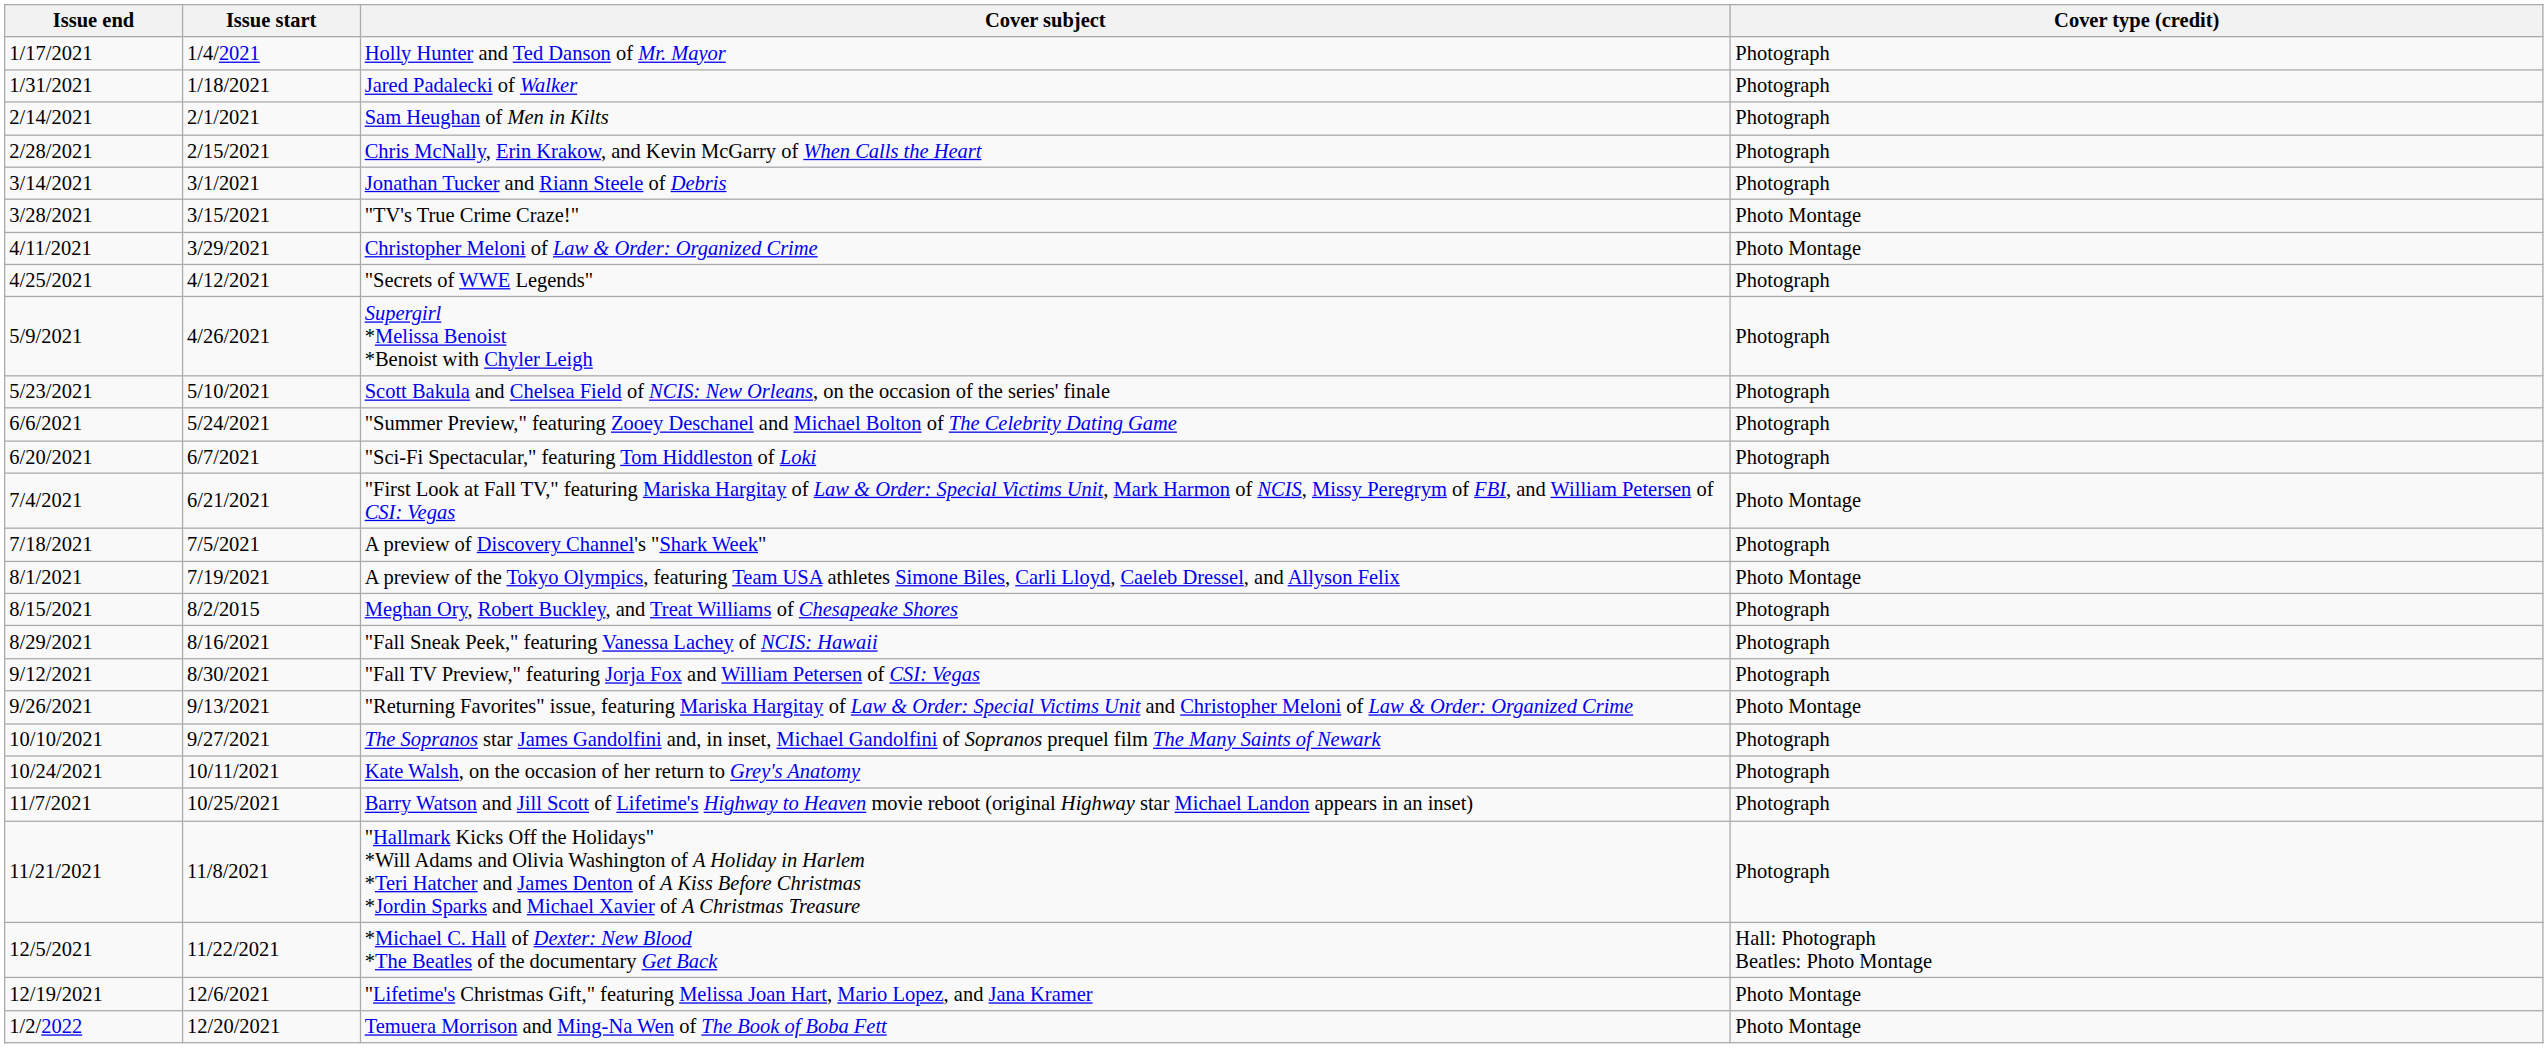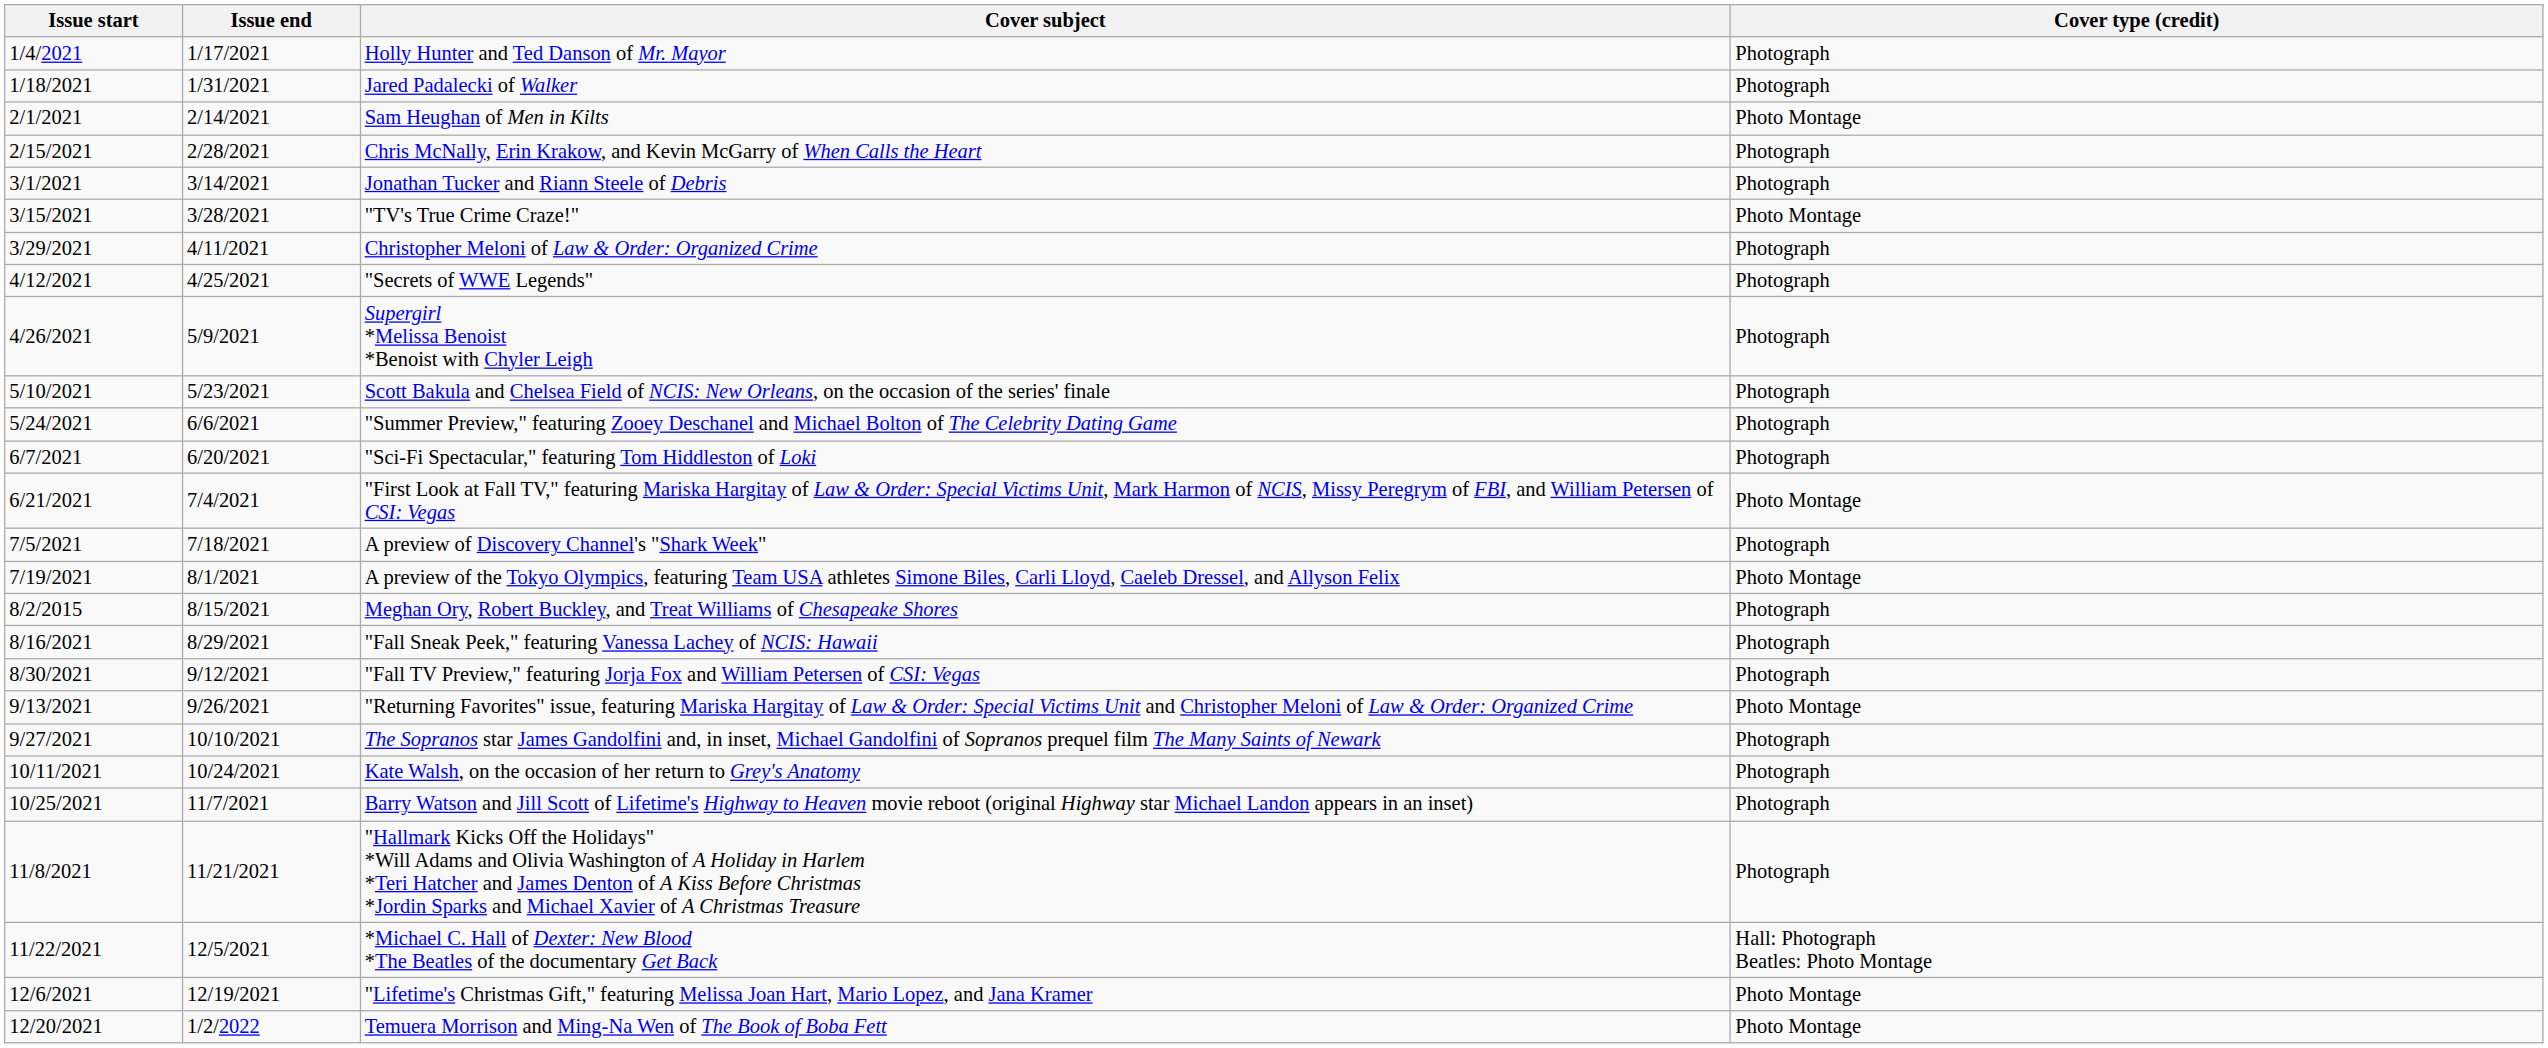 <table class="wikitable sortable" width=100% style="font-size:100%;">
 <tr>
+<th width=7%>Issue start</th>
 <th width=7%>Issue end</th>
-<th width=7%>Issue start</th>
 <th width=54%>Cover subject</th>
 <th width=32%>Cover type (credit)</th>
 </tr>
 <tr>
+<td>1/4/<a href='#'>2021</a></td>
 <td>1/17/2021</td>
-<td>1/4/<a href='#'>2021</a></td>
 <td><a href='#'>Holly Hunter</a> and <a href='#'>Ted Danson</a> of <em><a href='#'>Mr. Mayor</a></em></td>
 <td>Photograph</td>
 </tr>
 <tr>
+<td>1/18/2021</td>
 <td>1/31/2021</td>
-<td>1/18/2021</td>
 <td><a href='#'>Jared Padalecki</a> of <em><a href='#'>Walker</a></em></td>
 <td>Photograph</td>
 </tr>
 <tr>
+<td>2/1/2021</td>
 <td>2/14/2021</td>
-<td>2/1/2021</td>
 <td><a href='#'>Sam Heughan</a> of <em>Men in Kilts</em></td>
-<td>Photograph</td>
+<td>Photo Montage</td>
 </tr>
 <tr>
+<td>2/15/2021</td>
 <td>2/28/2021</td>
-<td>2/15/2021</td>
 <td><a href='#'>Chris McNally</a>, <a href='#'>Erin Krakow</a>, and Kevin McGarry of <em><a href='#'>When Calls the Heart</a></em></td>
 <td>Photograph</td>
 </tr>
 <tr>
+<td>3/1/2021</td>
 <td>3/14/2021</td>
-<td>3/1/2021</td>
 <td><a href='#'>Jonathan Tucker</a> and <a href='#'>Riann Steele</a> of <em><a href='#'>Debris</a></em></td>
 <td>Photograph</td>
 </tr>
 <tr>
+<td>3/15/2021</td>
 <td>3/28/2021</td>
-<td>3/15/2021</td>
 <td>"TV's True Crime Craze!"</td>
 <td>Photo Montage</td>
 </tr>
 <tr>
+<td>3/29/2021</td>
 <td>4/11/2021</td>
-<td>3/29/2021</td>
 <td><a href='#'>Christopher Meloni</a> of <em><a href='#'>Law & Order: Organized Crime</a></em></td>
-<td>Photo Montage</td>
+<td>Photograph</td>
 </tr>
 <tr>
+<td>4/12/2021</td>
 <td>4/25/2021</td>
-<td>4/12/2021</td>
 <td>"Secrets of <a href='#'>WWE</a> Legends"</td>
 <td>Photograph</td>
 </tr>
 <tr>
+<td>4/26/2021</td>
 <td>5/9/2021</td>
-<td>4/26/2021</td>
 <td><em><a href='#'>Supergirl</a></em> <br>*<a href='#'>Melissa Benoist</a><br>*Benoist with <a href='#'>Chyler Leigh</a></td>
 <td>Photograph</td>
 </tr>
 <tr>
+<td>5/10/2021</td>
 <td>5/23/2021</td>
-<td>5/10/2021</td>
 <td><a href='#'>Scott Bakula</a> and <a href='#'>Chelsea Field</a> of <em><a href='#'>NCIS: New Orleans</a></em>, on the occasion of the series' finale</td>
 <td>Photograph</td>
 </tr>
 <tr>
+<td>5/24/2021</td>
 <td>6/6/2021</td>
-<td>5/24/2021</td>
 <td>"Summer Preview," featuring <a href='#'>Zooey Deschanel</a> and <a href='#'>Michael Bolton</a> of <em><a href='#'>The Celebrity Dating Game</a></em></td>
 <td>Photograph</td>
 </tr>
 <tr>
+<td>6/7/2021</td>
 <td>6/20/2021</td>
-<td>6/7/2021</td>
 <td>"Sci-Fi Spectacular," featuring <a href='#'>Tom Hiddleston</a> of <em><a href='#'>Loki</a></em></td>
 <td>Photograph</td>
 </tr>
 <tr>
+<td>6/21/2021</td>
 <td>7/4/2021</td>
-<td>6/21/2021</td>
 <td>"First Look at Fall TV," featuring <a href='#'>Mariska Hargitay</a> of <em><a href='#'>Law & Order: Special Victims Unit</a></em>, <a href='#'>Mark Harmon</a> of <em><a href='#'>NCIS</a></em>, <a href='#'>Missy Peregrym</a> of <em><a href='#'>FBI</a></em>, and  <a href='#'>William Petersen</a> of <em><a href='#'>CSI: Vegas</a></em></td>
 <td>Photo Montage</td>
 </tr>
 <tr>
+<td>7/5/2021</td>
 <td>7/18/2021</td>
-<td>7/5/2021</td>
 <td>A preview of <a href='#'>Discovery Channel</a>'s "<a href='#'>Shark Week</a>"</td>
 <td>Photograph</td>
 </tr>
 <tr>
+<td>7/19/2021</td>
 <td>8/1/2021</td>
-<td>7/19/2021</td>
 <td>A preview of the <a href='#'>Tokyo Olympics</a>, featuring <a href='#'>Team USA</a> athletes <a href='#'>Simone Biles</a>, <a href='#'>Carli Lloyd</a>, <a href='#'>Caeleb Dressel</a>, and <a href='#'>Allyson Felix</a></td>
 <td>Photo Montage</td>
 </tr>
 <tr>
+<td>8/2/2015</td>
 <td>8/15/2021</td>
-<td>8/2/2015</td>
 <td><a href='#'>Meghan Ory</a>, <a href='#'>Robert Buckley</a>, and <a href='#'>Treat Williams</a> of <em><a href='#'>Chesapeake Shores</a></em></td>
 <td>Photograph</td>
 </tr>
 <tr>
+<td>8/16/2021</td>
 <td>8/29/2021</td>
-<td>8/16/2021</td>
 <td>"Fall Sneak Peek," featuring <a href='#'>Vanessa Lachey</a> of <em><a href='#'>NCIS: Hawaii</a></em></td>
 <td>Photograph</td>
 </tr>
 <tr>
+<td>8/30/2021</td>
 <td>9/12/2021</td>
-<td>8/30/2021</td>
 <td>"Fall TV Preview," featuring <a href='#'>Jorja Fox</a> and <a href='#'>William Petersen</a> of <em><a href='#'>CSI: Vegas</a></em></td>
 <td>Photograph</td>
 </tr>
 <tr>
+<td>9/13/2021</td>
 <td>9/26/2021</td>
-<td>9/13/2021</td>
 <td>"Returning Favorites" issue, featuring <a href='#'>Mariska Hargitay</a> of <em><a href='#'>Law & Order: Special Victims Unit</a></em> and <a href='#'>Christopher Meloni</a> of <em><a href='#'>Law & Order: Organized Crime</a></em></td>
 <td>Photo Montage</td>
 </tr>
 <tr>
+<td>9/27/2021</td>
 <td>10/10/2021</td>
-<td>9/27/2021</td>
 <td><em><a href='#'>The Sopranos</a></em> star <a href='#'>James Gandolfini</a> and, in inset, <a href='#'>Michael Gandolfini</a> of <em>Sopranos</em> prequel film <em><a href='#'>The Many Saints of Newark</a></em></td>
 <td>Photograph</td>
 </tr>
 <tr>
+<td>10/11/2021</td>
 <td>10/24/2021</td>
-<td>10/11/2021</td>
 <td><a href='#'>Kate Walsh</a>, on the occasion of her return to <em><a href='#'>Grey's Anatomy</a></em></td>
 <td>Photograph</td>
 </tr>
 <tr>
+<td>10/25/2021</td>
 <td>11/7/2021</td>
-<td>10/25/2021</td>
 <td><a href='#'>Barry Watson</a> and <a href='#'>Jill Scott</a> of <a href='#'>Lifetime's</a> <em><a href='#'>Highway to Heaven</a></em> movie reboot (original <em>Highway</em> star <a href='#'>Michael Landon</a> appears in an inset)</td>
 <td>Photograph</td>
 </tr>
 <tr>
+<td>11/8/2021</td>
 <td>11/21/2021</td>
-<td>11/8/2021</td>
 <td>"<a href='#'>Hallmark</a> Kicks Off the Holidays" <br>*Will Adams and Olivia Washington of <em>A Holiday in Harlem</em><br>*<a href='#'>Teri Hatcher</a> and <a href='#'>James Denton</a> of <em>A Kiss Before Christmas</em><br>*<a href='#'>Jordin Sparks</a> and <a href='#'>Michael Xavier</a> of <em>A Christmas Treasure</em></td>
 <td>Photograph</td>
 </tr>
 <tr>
+<td>11/22/2021</td>
 <td>12/5/2021</td>
-<td>11/22/2021</td>
 <td>*<a href='#'>Michael C. Hall</a> of <em><a href='#'>Dexter: New Blood</a></em><br>*<a href='#'>The Beatles</a> of the documentary <em><a href='#'>Get Back</a></em> </td>
 <td>Hall: Photograph<br>Beatles: Photo Montage</td>
 </tr>
 <tr>
+<td>12/6/2021</td>
 <td>12/19/2021</td>
-<td>12/6/2021</td>
 <td>"<a href='#'>Lifetime's</a> Christmas Gift," featuring <a href='#'>Melissa Joan Hart</a>, <a href='#'>Mario Lopez</a>, and <a href='#'>Jana Kramer</a></td>
 <td>Photo Montage</td>
 </tr>
 <tr>
+<td>12/20/2021</td>
 <td>1/2/<a href='#'>2022</a></td>
-<td>12/20/2021</td>
 <td><a href='#'>Temuera Morrison</a> and <a href='#'>Ming-Na Wen</a> of <em><a href='#'>The Book of Boba Fett</a></em></td>
 <td>Photo Montage</td>
 </tr>
 </table>
